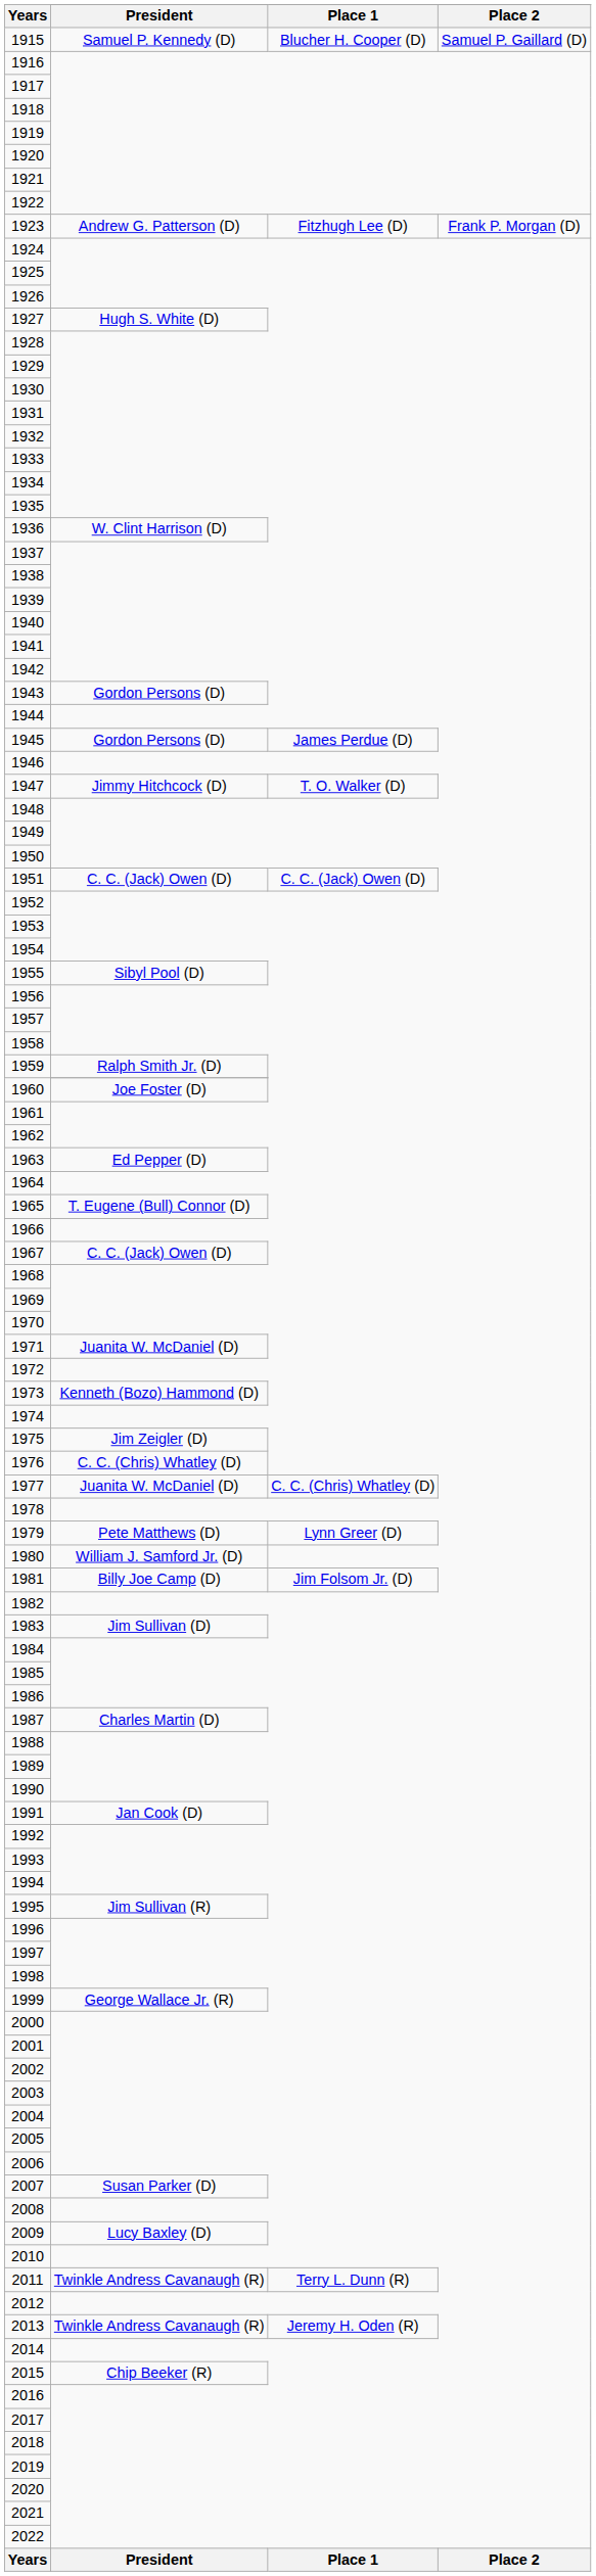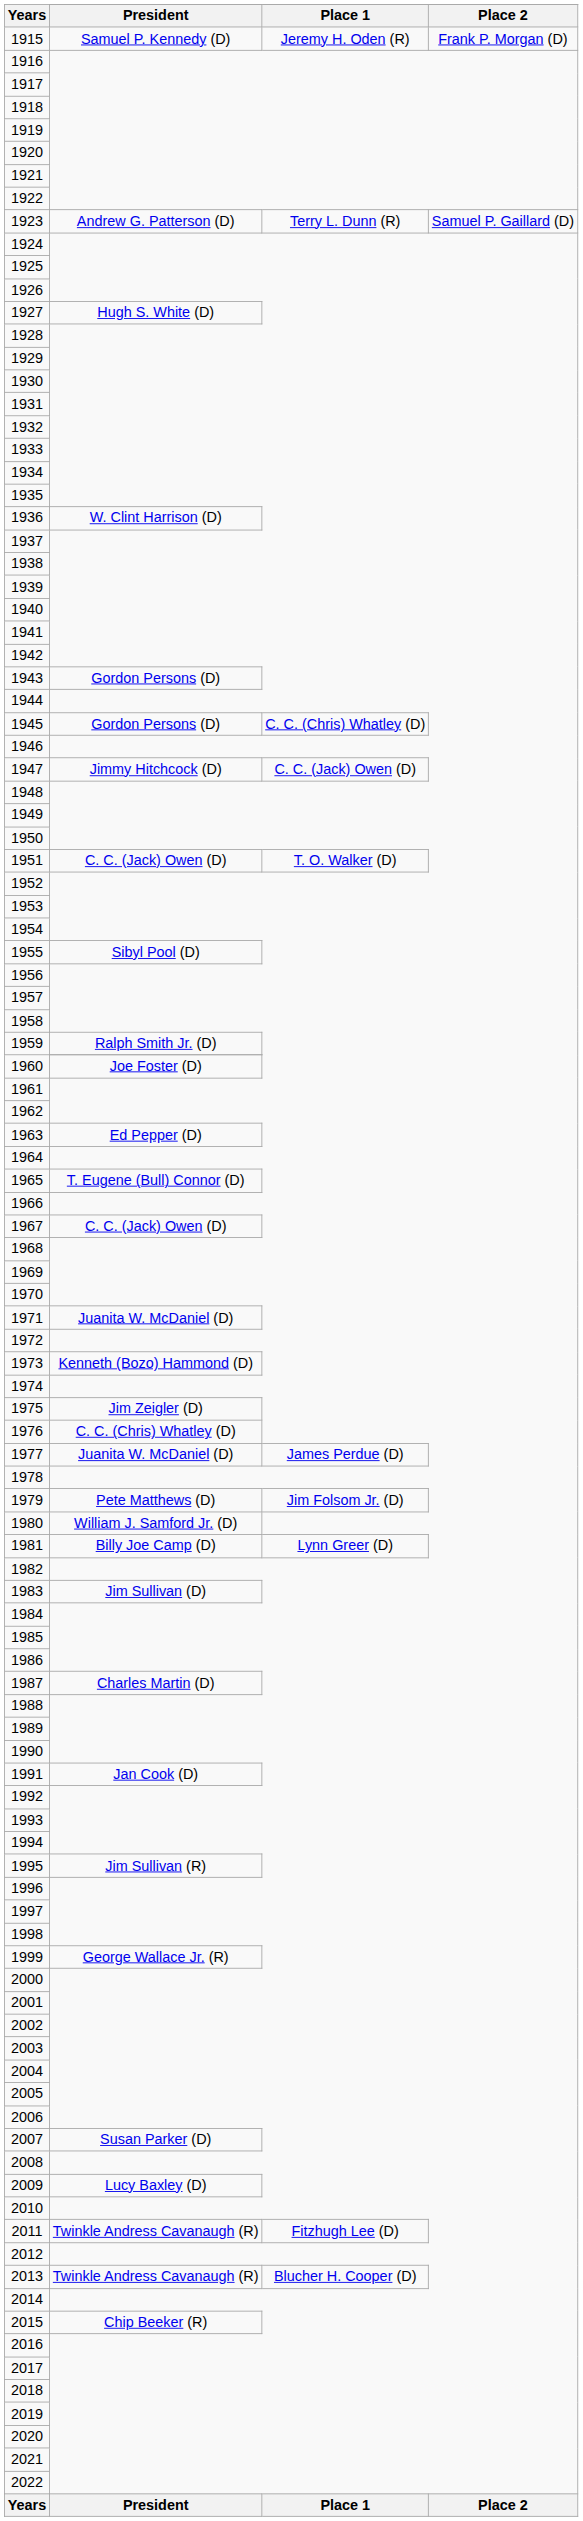 <table class=wikitable style="text-align:center">
 <tr>
 <th rowspan=2>Years</th>
 </tr>
 <tr>
 <th>President</th>
 <th>Place 1</th>
 <th>Place 2</th>
 </tr>
 <tr>
 <td>1915</td>
 <td><a href='#'>Samuel P. Kennedy</a> (D)</td>
-<td><a href='#'>Blucher H. Cooper</a> (D)</td>
-<td><a href='#'>Samuel P. Gaillard</a> (D)</td>
+<td><a href='#'>Jeremy H. Oden</a> (R)</td>
+<td><a href='#'>Frank P. Morgan</a> (D)</td>
 </tr>
 <tr>
 <td>1916</td>
 </tr>
 <tr>
 <td>1917</td>
 </tr>
 <tr>
 <td>1918</td>
 </tr>
 <tr>
 <td>1919</td>
 </tr>
 <tr>
 <td>1920</td>
 </tr>
 <tr>
 <td>1921</td>
 </tr>
 <tr>
 <td>1922</td>
 </tr>
 <tr>
 <td>1923</td>
 <td><a href='#'>Andrew G. Patterson</a> (D)</td>
-<td><a href='#'>Fitzhugh Lee</a> (D)</td>
-<td><a href='#'>Frank P. Morgan</a> (D)</td>
+<td><a href='#'>Terry L. Dunn</a> (R)</td>
+<td><a href='#'>Samuel P. Gaillard</a> (D)</td>
 </tr>
 <tr>
 <td>1924</td>
 </tr>
 <tr>
 <td>1925</td>
 </tr>
 <tr>
 <td>1926</td>
 </tr>
 <tr>
 <td>1927</td>
 <td><a href='#'>Hugh S. White</a> (D)</td>
 </tr>
 <tr>
 <td>1928</td>
 </tr>
 <tr>
 <td>1929</td>
 </tr>
 <tr>
 <td>1930</td>
 </tr>
 <tr>
 <td>1931</td>
 </tr>
 <tr>
 <td>1932</td>
 </tr>
 <tr>
 <td>1933</td>
 </tr>
 <tr>
 <td>1934</td>
 </tr>
 <tr>
 <td>1935</td>
 </tr>
 <tr>
 <td rowspan=2>1936</td>
 </tr>
 <tr>
 <td><a href='#'>W. Clint Harrison</a> (D)</td>
 </tr>
 <tr>
 <td>1937</td>
 </tr>
 <tr>
 <td>1938</td>
 </tr>
 <tr>
 <td>1939</td>
 </tr>
 <tr>
 <td>1940</td>
 </tr>
 <tr>
 <td>1941</td>
 </tr>
 <tr>
 <td>1942</td>
 </tr>
 <tr>
 <td>1943</td>
 <td><a href='#'>Gordon Persons</a> (D)</td>
 </tr>
 <tr>
 <td>1944</td>
 </tr>
 <tr>
 <td>1945</td>
 <td><a href='#'>Gordon Persons</a> (D)</td>
-<td><a href='#'>James Perdue</a> (D)</td>
+<td><a href='#'>C. C. (Chris) Whatley</a> (D)</td>
 </tr>
 <tr>
 <td>1946</td>
 </tr>
 <tr>
 <td>1947</td>
 <td><a href='#'>Jimmy Hitchcock</a> (D)</td>
-<td><a href='#'>T. O. Walker</a> (D)</td>
+<td><a href='#'>C. C. (Jack) Owen</a> (D)</td>
 </tr>
 <tr>
 <td>1948</td>
 </tr>
 <tr>
 <td>1949</td>
 </tr>
 <tr>
 <td>1950</td>
 </tr>
 <tr>
 <td>1951</td>
 <td><a href='#'>C. C. (Jack) Owen</a> (D)</td>
-<td><a href='#'>C. C. (Jack) Owen</a> (D)</td>
+<td><a href='#'>T. O. Walker</a> (D)</td>
 </tr>
 <tr>
 <td>1952</td>
 </tr>
 <tr>
 <td>1953</td>
 </tr>
 <tr>
 <td>1954</td>
 </tr>
 <tr>
 <td>1955</td>
 <td><a href='#'>Sibyl Pool</a> (D)</td>
 </tr>
 <tr>
 <td>1956</td>
 </tr>
 <tr>
 <td>1957</td>
 </tr>
 <tr>
 <td>1958</td>
 </tr>
 <tr>
 <td rowspan=2>1959</td>
 </tr>
 <tr>
 <td><a href='#'>Ralph Smith Jr.</a> (D)</td>
 </tr>
 <tr>
 <td rowspan=2>1960</td>
 </tr>
 <tr>
 <td><a href='#'>Joe Foster</a> (D)</td>
 </tr>
 <tr>
 <td>1961</td>
 </tr>
 <tr>
 <td>1962</td>
 </tr>
 <tr>
 <td>1963</td>
 <td><a href='#'>Ed Pepper</a> (D)</td>
 </tr>
 <tr>
 <td>1964</td>
 </tr>
 <tr>
 <td>1965</td>
 <td><a href='#'>T. Eugene (Bull) Connor</a> (D)</td>
 </tr>
 <tr>
 <td>1966</td>
 </tr>
 <tr>
 <td>1967</td>
 <td><a href='#'>C. C. (Jack) Owen</a> (D)</td>
 </tr>
 <tr>
 <td>1968</td>
 </tr>
 <tr>
 <td>1969</td>
 </tr>
 <tr>
 <td>1970</td>
 </tr>
 <tr>
 <td>1971</td>
 <td><a href='#'>Juanita W. McDaniel</a> (D)</td>
 </tr>
 <tr>
 <td>1972</td>
 </tr>
 <tr>
 <td>1973</td>
 <td><a href='#'>Kenneth (Bozo) Hammond</a> (D)</td>
 </tr>
 <tr>
 <td>1974</td>
 </tr>
 <tr>
 <td>1975</td>
 <td><a href='#'>Jim Zeigler</a> (D)</td>
 </tr>
 <tr>
 <td>1976</td>
 <td><a href='#'>C. C. (Chris) Whatley</a> (D)</td>
 </tr>
 <tr>
 <td>1977</td>
 <td><a href='#'>Juanita W. McDaniel</a> (D)</td>
-<td><a href='#'>C. C. (Chris) Whatley</a> (D)</td>
+<td><a href='#'>James Perdue</a> (D)</td>
 </tr>
 <tr>
 <td>1978</td>
 </tr>
 <tr>
 <td>1979</td>
 <td><a href='#'>Pete Matthews</a> (D)</td>
-<td><a href='#'>Lynn Greer</a> (D)</td>
+<td><a href='#'>Jim Folsom Jr.</a> (D)</td>
 </tr>
 <tr>
 <td>1980</td>
 <td><a href='#'>William J. Samford Jr.</a> (D)</td>
 </tr>
 <tr>
 <td>1981</td>
 <td><a href='#'>Billy Joe Camp</a> (D)</td>
-<td><a href='#'>Jim Folsom Jr.</a> (D)</td>
+<td><a href='#'>Lynn Greer</a> (D)</td>
 </tr>
 <tr>
 <td>1982</td>
 </tr>
 <tr>
 <td>1983</td>
 <td><a href='#'>Jim Sullivan</a> (D)</td>
 </tr>
 <tr>
 <td>1984</td>
 </tr>
 <tr>
 <td>1985</td>
 </tr>
 <tr>
 <td>1986</td>
 </tr>
 <tr>
 <td>1987</td>
 <td><a href='#'>Charles Martin</a> (D)</td>
 </tr>
 <tr>
 <td>1988</td>
 </tr>
 <tr>
 <td>1989</td>
 </tr>
 <tr>
 <td>1990</td>
 </tr>
 <tr>
 <td>1991</td>
 <td><a href='#'>Jan Cook</a> (D)</td>
 </tr>
 <tr>
 <td>1992</td>
 </tr>
 <tr>
 <td>1993</td>
 </tr>
 <tr>
 <td>1994</td>
 </tr>
 <tr>
 <td>1995</td>
 <td><a href='#'>Jim Sullivan</a> (R)</td>
 </tr>
 <tr>
 <td>1996</td>
 </tr>
 <tr>
 <td>1997</td>
 </tr>
 <tr>
 <td>1998</td>
 </tr>
 <tr>
 <td>1999</td>
 <td><a href='#'>George Wallace Jr.</a> (R)</td>
 </tr>
 <tr>
 <td>2000</td>
 </tr>
 <tr>
 <td>2001</td>
 </tr>
 <tr>
 <td>2002</td>
 </tr>
 <tr>
 <td>2003</td>
 </tr>
 <tr>
 <td>2004</td>
 </tr>
 <tr>
 <td>2005</td>
 </tr>
 <tr>
 <td>2006</td>
 </tr>
 <tr>
 <td>2007</td>
 <td><a href='#'>Susan Parker</a> (D)</td>
 </tr>
 <tr>
 <td>2008</td>
 </tr>
 <tr>
 <td>2009</td>
 <td><a href='#'>Lucy Baxley</a> (D)</td>
 </tr>
 <tr>
 <td>2010</td>
 </tr>
 <tr>
 <td>2011</td>
 <td><a href='#'>Twinkle Andress Cavanaugh</a> (R)</td>
-<td><a href='#'>Terry L. Dunn</a> (R)</td>
+<td><a href='#'>Fitzhugh Lee</a> (D)</td>
 </tr>
 <tr>
 <td>2012</td>
 </tr>
 <tr>
 <td>2013</td>
 <td><a href='#'>Twinkle Andress Cavanaugh</a> (R)</td>
-<td><a href='#'>Jeremy H. Oden</a> (R)</td>
+<td><a href='#'>Blucher H. Cooper</a> (D)</td>
 </tr>
 <tr>
 <td>2014</td>
 </tr>
 <tr>
 <td>2015</td>
 <td><a href='#'>Chip Beeker</a> (R)</td>
 </tr>
 <tr>
 <td>2016</td>
 </tr>
 <tr>
 <td>2017</td>
 </tr>
 <tr>
 <td>2018</td>
 </tr>
 <tr>
 <td>2019</td>
 </tr>
 <tr>
 <td>2020</td>
 </tr>
 <tr>
 <td>2021</td>
 </tr>
 <tr>
 <td>2022</td>
 </tr>
 <tr>
 <th rowspan=2>Years</th>
 </tr>
 <tr>
 <th>President</th>
 <th>Place 1</th>
 <th>Place 2</th>
 </tr>
 </table>
